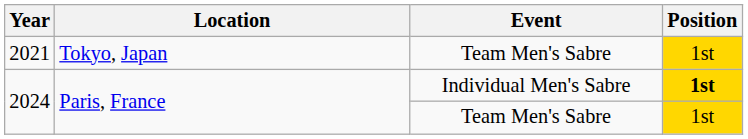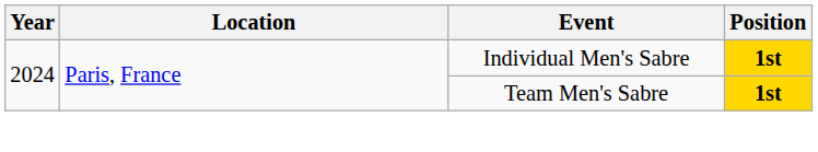 <table class="wikitable" style="text-align:center;">
 <tr>
 <th>Year</th>
 <th style="width:17em">Location</th>
 <th style="width:12em">Event</th>
 <th>Position</th>
-</tr>
-<tr>
-<td>2021</td>
-<td rowspan="1" align="left"> <a href='#'>Tokyo</a>, <a href='#'>Japan</a></td>
-<td>Team Men's Sabre</td>
-<td bgcolor="gold">1st</td>
 </tr>
 <tr>
 <td rowspan="2">2024</td>
 <td rowspan="2" align="left" ="1"> <a href='#'>Paris</a>, <a href='#'>France</a></td>
 <td>Individual Men's Sabre</td>
 <td bgcolor="gold"><strong>1st</strong></td>
 </tr>
 <tr>
 <td>Team Men's Sabre</td>
-<td bgcolor="gold">1st</td>
+<td bgcolor="gold"><strong>1st</strong></td>
 </tr>
 </table>
